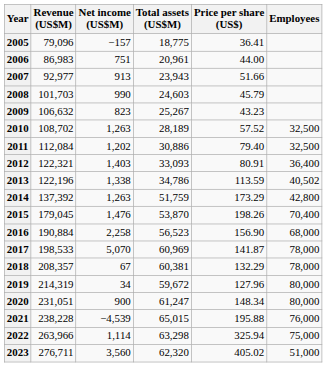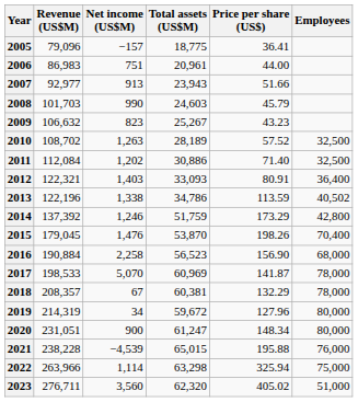 <table class="wikitable" style="text-align:right;">
 <tr>
 <th scope="col">Year</th>
 <th scope="col">Revenue<br>(US$M)</th>
 <th scope="col">Net income<br>(US$M)</th>
 <th scope="col">Total assets<br>(US$M)</th>
 <th scope="col">Price per share<br>(US$)</th>
 <th scope="col">Employees</th>
 </tr>
 <tr>
 <th scope="row">2005</th>
 <td>79,096</td>
 <td>−157</td>
 <td>18,775</td>
 <td>36.41</td>
 <td></td>
 </tr>
 <tr>
 <th scope="row">2006</th>
 <td>86,983</td>
 <td>751</td>
 <td>20,961</td>
 <td>44.00</td>
 <td></td>
 </tr>
 <tr>
 <th scope="row">2007</th>
 <td>92,977</td>
 <td>913</td>
 <td>23,943</td>
 <td>51.66</td>
 <td></td>
 </tr>
 <tr>
 <th scope="row">2008</th>
 <td>101,703</td>
 <td>990</td>
 <td>24,603</td>
 <td>45.79</td>
 <td></td>
 </tr>
 <tr>
 <th scope="row">2009</th>
 <td>106,632</td>
 <td>823</td>
 <td>25,267</td>
 <td>43.23</td>
 <td></td>
 </tr>
 <tr>
 <th scope="row">2010</th>
 <td>108,702</td>
 <td>1,263</td>
 <td>28,189</td>
 <td>57.52</td>
 <td>32,500</td>
 </tr>
 <tr>
 <th scope="row">2011</th>
 <td>112,084</td>
 <td>1,202</td>
 <td>30,886</td>
-<td>79.40</td>
+<td>71.40</td>
 <td>32,500</td>
 </tr>
 <tr>
 <th scope="row">2012</th>
 <td>122,321</td>
 <td>1,403</td>
 <td>33,093</td>
 <td>80.91</td>
 <td>36,400</td>
 </tr>
 <tr>
 <th scope="row">2013</th>
 <td>122,196</td>
 <td>1,338</td>
 <td>34,786</td>
 <td>113.59</td>
 <td>40,502</td>
 </tr>
 <tr>
 <th scope="row">2014</th>
 <td>137,392</td>
-<td>1,263</td>
+<td>1,246</td>
 <td>51,759</td>
 <td>173.29</td>
 <td>42,800</td>
 </tr>
 <tr>
 <th scope="row">2015</th>
 <td>179,045</td>
 <td>1,476</td>
 <td>53,870</td>
 <td>198.26</td>
 <td>70,400</td>
 </tr>
 <tr>
 <th scope="row">2016</th>
 <td>190,884</td>
 <td>2,258</td>
 <td>56,523</td>
 <td>156.90</td>
 <td>68,000</td>
 </tr>
 <tr>
 <th scope="row">2017</th>
 <td>198,533</td>
 <td>5,070</td>
 <td>60,969</td>
 <td>141.87</td>
 <td>78,000</td>
 </tr>
 <tr>
 <th scope="row">2018</th>
 <td>208,357</td>
 <td>67</td>
 <td>60,381</td>
 <td>132.29</td>
 <td>78,000</td>
 </tr>
 <tr>
 <th scope="row">2019</th>
 <td>214,319</td>
 <td>34</td>
 <td>59,672</td>
 <td>127.96</td>
 <td>80,000</td>
 </tr>
 <tr>
 <th>2020</th>
 <td>231,051</td>
 <td>900</td>
 <td>61,247</td>
 <td>148.34</td>
 <td>80,000</td>
 </tr>
 <tr>
 <th>2021</th>
 <td>238,228</td>
 <td>−4,539</td>
 <td>65,015</td>
 <td>195.88</td>
 <td>76,000</td>
 </tr>
 <tr>
 <th>2022</th>
 <td>263,966</td>
 <td>1,114</td>
 <td>63,298</td>
 <td>325.94</td>
 <td>75,000</td>
 </tr>
 <tr>
 <th>2023</th>
 <td>276,711</td>
 <td>3,560</td>
 <td>62,320</td>
 <td>405.02</td>
 <td>51,000</td>
 </tr>
 </table>
